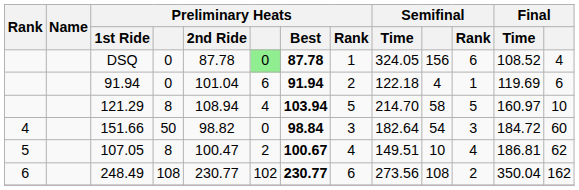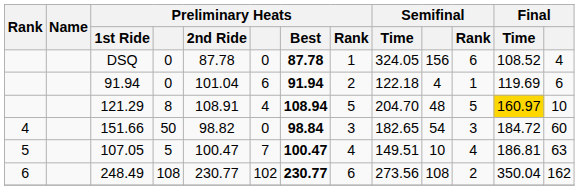 <table class="wikitable" style="text-align:center">
 <tr>
 <th rowspan=2>Rank</th>
 <th rowspan=2>Name</th>
 <th colspan=6>Preliminary Heats</th>
 <th colspan=3>Semifinal</th>
 <th colspan=3>Final</th>
 </tr>
 <tr>
 <th>1st Ride</th>
 <th></th>
 <th>2nd Ride</th>
 <th></th>
 <th>Best</th>
 <th>Rank</th>
 <th>Time</th>
 <th></th>
 <th>Rank</th>
 <th>Time</th>
 <th></th>
 </tr>
 <tr>
 <td></td>
 <td align=left></td>
 <td>DSQ</td>
 <td>0</td>
 <td>87.78</td>
-<td style="background: lightgreen;">0</td>
+<td>0</td>
 <td><strong>87.78</strong></td>
 <td>1</td>
 <td>324.05</td>
 <td>156</td>
 <td>6</td>
 <td>108.52</td>
 <td>4</td>
 </tr>
 <tr>
 <td></td>
 <td align=left></td>
 <td>91.94</td>
 <td>0</td>
 <td>101.04</td>
 <td>6</td>
 <td><strong>91.94</strong></td>
 <td>2</td>
 <td>122.18</td>
 <td>4</td>
 <td>1</td>
 <td>119.69</td>
 <td>6</td>
 </tr>
 <tr>
 <td></td>
 <td align=left></td>
 <td>121.29</td>
 <td>8</td>
-<td>108.94</td>
+<td>108.91</td>
 <td>4</td>
-<td><strong>103.94</strong></td>
+<td><strong>108.94</strong></td>
 <td>5</td>
-<td>214.70</td>
-<td>58</td>
+<td>204.70</td>
+<td>48</td>
 <td>5</td>
-<td>160.97</td>
+<td style="background: gold;">160.97</td>
 <td>10</td>
 </tr>
 <tr>
 <td>4</td>
 <td align=left></td>
 <td>151.66</td>
 <td>50</td>
 <td>98.82</td>
 <td>0</td>
 <td><strong>98.84</strong></td>
 <td>3</td>
-<td>182.64</td>
+<td>182.65</td>
 <td>54</td>
 <td>3</td>
 <td>184.72</td>
 <td>60</td>
 </tr>
 <tr>
 <td>5</td>
 <td align=left></td>
 <td>107.05</td>
-<td>8</td>
+<td>5</td>
 <td>100.47</td>
-<td>2</td>
-<td><strong>100.67</strong></td>
+<td>7</td>
+<td><strong>100.47</strong></td>
 <td>4</td>
 <td>149.51</td>
 <td>10</td>
 <td>4</td>
 <td>186.81</td>
-<td>62</td>
+<td>63</td>
 </tr>
 <tr>
 <td>6</td>
 <td align=left></td>
 <td>248.49</td>
 <td>108</td>
 <td>230.77</td>
 <td>102</td>
 <td><strong>230.77</strong></td>
 <td>6</td>
 <td>273.56</td>
 <td>108</td>
 <td>2</td>
 <td>350.04</td>
 <td>162</td>
 </tr>
 <tr>
 </tr>
 </table>
